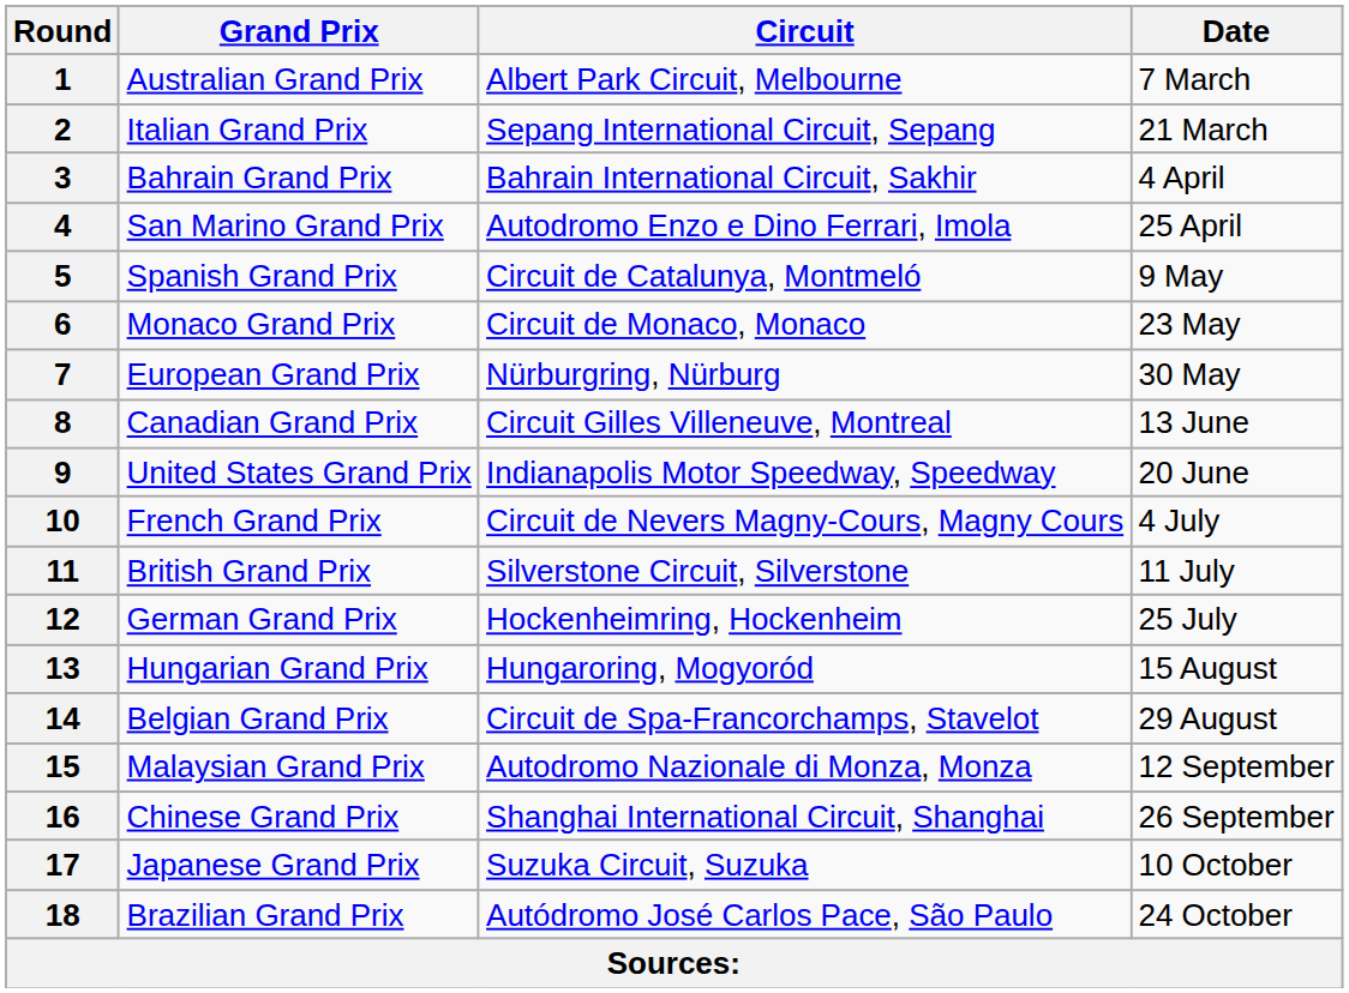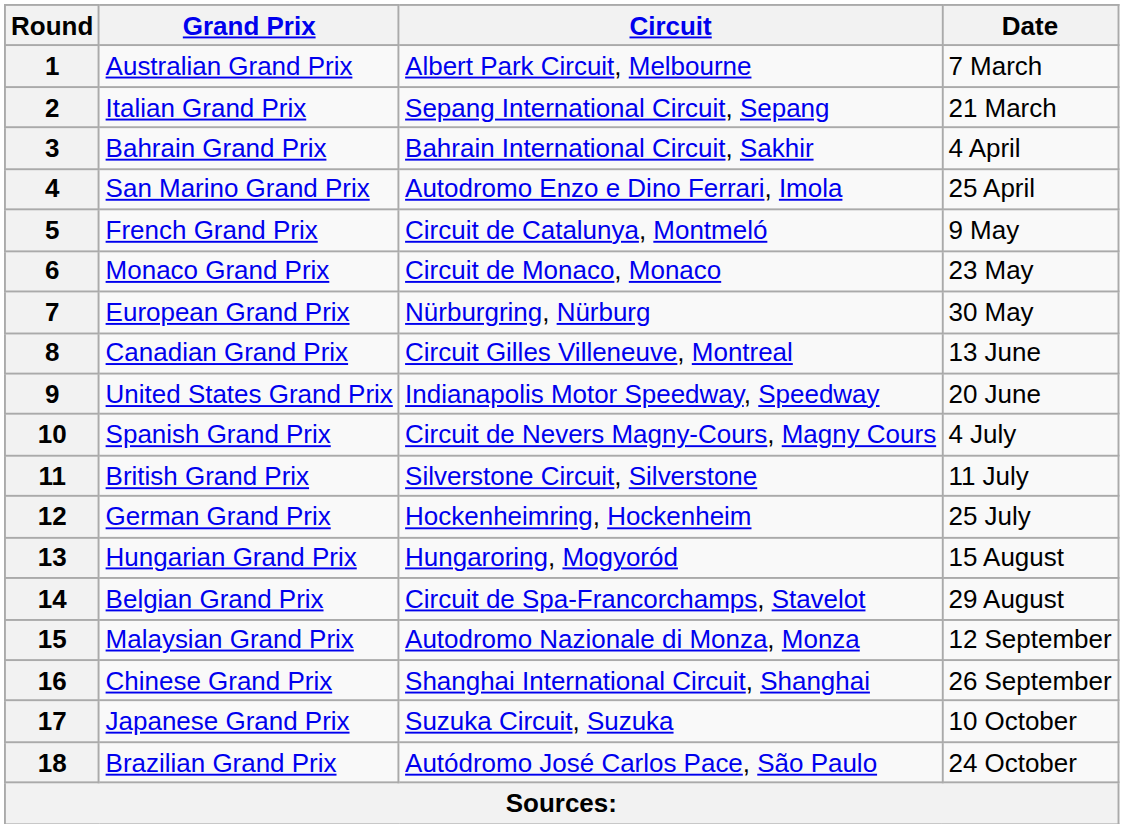 <table class="wikitable" style="font-size: 85%">
 <tr>
 <th>Round</th>
 <th><a href='#'>Grand Prix</a></th>
 <th><a href='#'>Circuit</a></th>
 <th>Date</th>
 </tr>
 <tr>
 <th>1</th>
 <td><a href='#'>Australian Grand Prix</a></td>
 <td> <a href='#'>Albert Park Circuit</a>, <a href='#'>Melbourne</a></td>
 <td>7 March</td>
 </tr>
 <tr>
 <th>2</th>
 <td><a href='#'>Italian Grand Prix</a></td>
 <td> <a href='#'>Sepang International Circuit</a>, <a href='#'>Sepang</a></td>
 <td>21 March</td>
 </tr>
 <tr>
 <th>3</th>
 <td><a href='#'>Bahrain Grand Prix</a></td>
 <td> <a href='#'>Bahrain International Circuit</a>, <a href='#'>Sakhir</a></td>
 <td>4 April</td>
 </tr>
 <tr>
 <th>4</th>
 <td><a href='#'>San Marino Grand Prix</a></td>
 <td> <a href='#'>Autodromo Enzo e Dino Ferrari</a>, <a href='#'>Imola</a></td>
 <td>25 April</td>
 </tr>
 <tr>
 <th>5</th>
-<td><a href='#'>Spanish Grand Prix</a></td>
+<td><a href='#'>French Grand Prix</a></td>
 <td> <a href='#'>Circuit de Catalunya</a>, <a href='#'>Montmeló</a></td>
 <td>9 May</td>
 </tr>
 <tr>
 <th>6</th>
 <td><a href='#'>Monaco Grand Prix</a></td>
 <td> <a href='#'>Circuit de Monaco</a>, <a href='#'>Monaco</a></td>
 <td>23 May</td>
 </tr>
 <tr>
 <th>7</th>
 <td><a href='#'>European Grand Prix</a></td>
 <td> <a href='#'>Nürburgring</a>, <a href='#'>Nürburg</a></td>
 <td>30 May</td>
 </tr>
 <tr>
 <th>8</th>
 <td><a href='#'>Canadian Grand Prix</a></td>
 <td> <a href='#'>Circuit Gilles Villeneuve</a>, <a href='#'>Montreal</a></td>
 <td>13 June</td>
 </tr>
 <tr>
 <th>9</th>
 <td><a href='#'>United States Grand Prix</a></td>
 <td> <a href='#'>Indianapolis Motor Speedway</a>, <a href='#'>Speedway</a></td>
 <td>20 June</td>
 </tr>
 <tr>
 <th>10</th>
-<td><a href='#'>French Grand Prix</a></td>
+<td><a href='#'>Spanish Grand Prix</a></td>
 <td> <a href='#'>Circuit de Nevers Magny-Cours</a>, <a href='#'>Magny Cours</a></td>
 <td>4 July</td>
 </tr>
 <tr>
 <th>11</th>
 <td><a href='#'>British Grand Prix</a></td>
 <td> <a href='#'>Silverstone Circuit</a>, <a href='#'>Silverstone</a></td>
 <td>11 July</td>
 </tr>
 <tr>
 <th>12</th>
 <td><a href='#'>German Grand Prix</a></td>
 <td> <a href='#'>Hockenheimring</a>, <a href='#'>Hockenheim</a></td>
 <td>25 July</td>
 </tr>
 <tr>
 <th>13</th>
 <td><a href='#'>Hungarian Grand Prix</a></td>
 <td> <a href='#'>Hungaroring</a>, <a href='#'>Mogyoród</a></td>
 <td>15 August</td>
 </tr>
 <tr>
 <th>14</th>
 <td><a href='#'>Belgian Grand Prix</a></td>
 <td> <a href='#'>Circuit de Spa-Francorchamps</a>, <a href='#'>Stavelot</a></td>
 <td>29 August</td>
 </tr>
 <tr>
 <th>15</th>
 <td><a href='#'>Malaysian Grand Prix</a></td>
 <td> <a href='#'>Autodromo Nazionale di Monza</a>, <a href='#'>Monza</a></td>
 <td>12 September</td>
 </tr>
 <tr>
 <th>16</th>
 <td><a href='#'>Chinese Grand Prix</a></td>
 <td> <a href='#'>Shanghai International Circuit</a>, <a href='#'>Shanghai</a></td>
 <td>26 September</td>
 </tr>
 <tr>
 <th>17</th>
 <td><a href='#'>Japanese Grand Prix</a></td>
 <td> <a href='#'>Suzuka Circuit</a>, <a href='#'>Suzuka</a></td>
 <td>10 October</td>
 </tr>
 <tr>
 <th>18</th>
 <td><a href='#'>Brazilian Grand Prix</a></td>
 <td> <a href='#'>Autódromo José Carlos Pace</a>, <a href='#'>São Paulo</a></td>
 <td>24 October</td>
 </tr>
 <tr>
 <th colspan="4">Sources:</th>
 </tr>
 </table>
